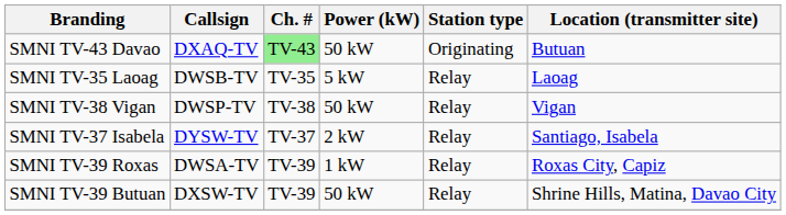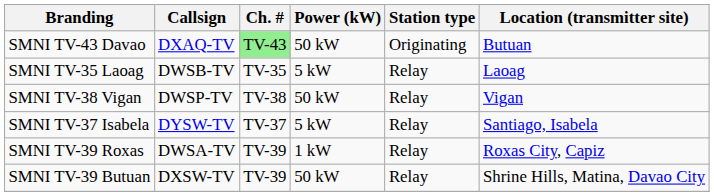 <table class="wikitable sortable">
 <tr>
 <th>Branding</th>
 <th>Callsign</th>
 <th>Ch. #</th>
 <th>Power (kW)</th>
 <th>Station type</th>
 <th class="unsortable">Location (transmitter site)</th>
 </tr>
 <tr>
 <td>SMNI TV-43 Davao</td>
 <td><a href='#'>DXAQ-TV</a></td>
 <td style="background: lightgreen;">TV-43</td>
 <td>50 kW</td>
 <td>Originating</td>
 <td><a href='#'>Butuan</a></td>
 </tr>
 <tr>
 <td>SMNI TV-35 Laoag</td>
 <td>DWSB-TV</td>
 <td>TV-35</td>
 <td>5 kW</td>
 <td>Relay</td>
 <td><a href='#'>Laoag</a></td>
 </tr>
 <tr>
 <td>SMNI TV-38 Vigan</td>
 <td>DWSP-TV</td>
 <td>TV-38</td>
 <td>50 kW</td>
 <td>Relay</td>
 <td><a href='#'>Vigan</a></td>
 </tr>
 <tr>
 <td>SMNI TV-37 Isabela</td>
 <td><a href='#'>DYSW-TV</a></td>
 <td>TV-37</td>
-<td>2 kW</td>
+<td>5 kW</td>
 <td>Relay</td>
 <td><a href='#'>Santiago, Isabela</a></td>
 </tr>
 <tr>
 <td>SMNI TV-39 Roxas</td>
 <td>DWSA-TV</td>
 <td>TV-39</td>
 <td>1 kW</td>
 <td>Relay</td>
 <td><a href='#'>Roxas City</a>, <a href='#'>Capiz</a></td>
 </tr>
 <tr>
 <td>SMNI TV-39 Butuan</td>
 <td>DXSW-TV</td>
 <td>TV-39</td>
 <td>50 kW</td>
 <td>Relay</td>
 <td>Shrine Hills, Matina, <a href='#'>Davao City</a></td>
 </tr>
 <tr>
 </tr>
 </table>
